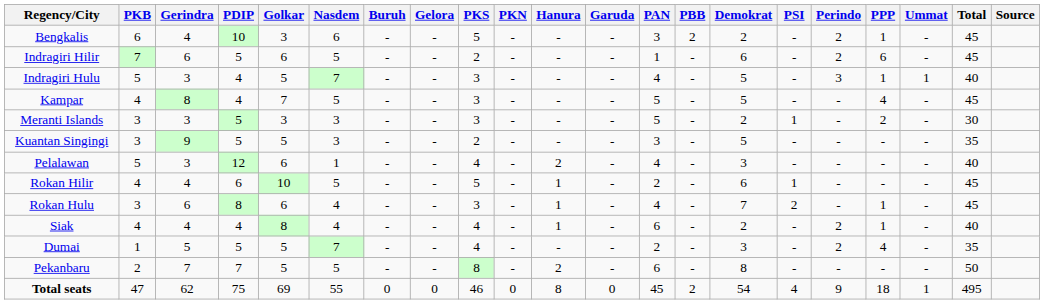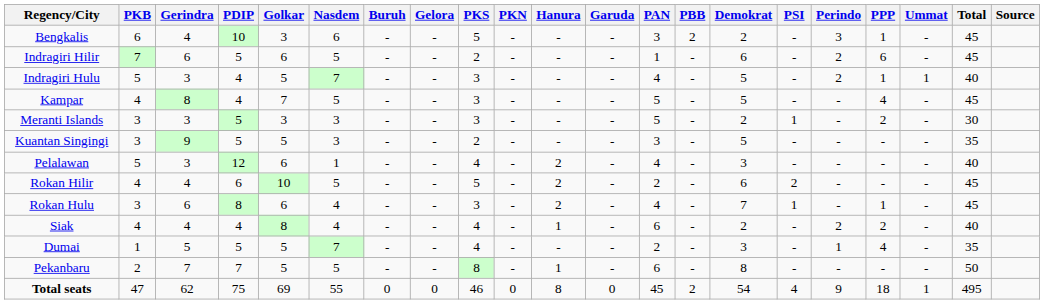 <table class="wikitable sortable" style="text-align:center">
 <tr>
 <th scope=col width=10%>Regency/City</th>
 <th scope=col width=3%><a href='#'>PKB</a></th>
 <th scope=col width=3%><a href='#'>Gerindra</a></th>
 <th scope=col width=3%><a href='#'>PDIP</a></th>
 <th scope=col width=3%><a href='#'>Golkar</a></th>
 <th scope=col width=3%><a href='#'>Nasdem</a></th>
 <th scope=col width=3%><a href='#'>Buruh</a></th>
 <th scope=col width=3%><a href='#'>Gelora</a></th>
 <th scope=col width=3%><a href='#'>PKS</a></th>
 <th scope=col width=3%><a href='#'>PKN</a></th>
 <th scope=col width=3%><a href='#'>Hanura</a></th>
 <th scope=col width=3%><a href='#'>Garuda</a></th>
 <th scope=col width=3%><a href='#'>PAN</a></th>
 <th scope=col width=3%><a href='#'>PBB</a></th>
 <th scope=col width=3%><a href='#'>Demokrat</a></th>
 <th scope=col width=3%><a href='#'>PSI</a></th>
 <th scope=col width=3%><a href='#'>Perindo</a></th>
 <th scope=col width=3%><a href='#'>PPP</a></th>
 <th scope=col width=3%><a href='#'>Ummat</a></th>
 <th scope=col width=3%>Total</th>
 <th scope=col width=3%>Source</th>
 </tr>
 <tr>
 <td><a href='#'>Bengkalis</a></td>
 <td>6</td>
 <td>4</td>
 <td style="background:#cfc;">10</td>
 <td>3</td>
 <td>6</td>
 <td>-</td>
 <td>-</td>
 <td>5</td>
 <td>-</td>
 <td>-</td>
 <td>-</td>
 <td>3</td>
 <td>2</td>
 <td>2</td>
 <td>-</td>
-<td>2</td>
+<td>3</td>
 <td>1</td>
 <td>-</td>
 <td>45</td>
 <td></td>
 </tr>
 <tr>
 <td><a href='#'>Indragiri Hilir</a></td>
 <td style="background:#cfc;">7</td>
 <td>6</td>
 <td>5</td>
 <td>6</td>
 <td>5</td>
 <td>-</td>
 <td>-</td>
 <td>2</td>
 <td>-</td>
 <td>-</td>
 <td>-</td>
 <td>1</td>
 <td>-</td>
 <td>6</td>
 <td>-</td>
 <td>2</td>
 <td>6</td>
 <td>-</td>
 <td>45</td>
 <td></td>
 </tr>
 <tr>
 <td><a href='#'>Indragiri Hulu</a></td>
 <td>5</td>
 <td>3</td>
 <td>4</td>
 <td>5</td>
 <td style="background:#cfc;">7</td>
 <td>-</td>
 <td>-</td>
 <td>3</td>
 <td>-</td>
 <td>-</td>
 <td>-</td>
 <td>4</td>
 <td>-</td>
 <td>5</td>
 <td>-</td>
-<td>3</td>
+<td>2</td>
 <td>1</td>
 <td>1</td>
 <td>40</td>
 <td></td>
 </tr>
 <tr>
 <td><a href='#'>Kampar</a></td>
 <td>4</td>
 <td style="background:#cfc;">8</td>
 <td>4</td>
 <td>7</td>
 <td>5</td>
 <td>-</td>
 <td>-</td>
 <td>3</td>
 <td>-</td>
 <td>-</td>
 <td>-</td>
 <td>5</td>
 <td>-</td>
 <td>5</td>
 <td>-</td>
 <td>-</td>
 <td>4</td>
 <td>-</td>
 <td>45</td>
 <td></td>
 </tr>
 <tr>
 <td><a href='#'>Meranti Islands</a></td>
 <td>3</td>
 <td>3</td>
 <td style="background:#cfc;">5</td>
 <td>3</td>
 <td>3</td>
 <td>-</td>
 <td>-</td>
 <td>3</td>
 <td>-</td>
 <td>-</td>
 <td>-</td>
 <td>5</td>
 <td>-</td>
 <td>2</td>
 <td>1</td>
 <td>-</td>
 <td>2</td>
 <td>-</td>
 <td>30</td>
 <td></td>
 </tr>
 <tr>
 <td><a href='#'>Kuantan Singingi</a></td>
 <td>3</td>
 <td style="background:#cfc;">9</td>
 <td>5</td>
 <td>5</td>
 <td>3</td>
 <td>-</td>
 <td>-</td>
 <td>2</td>
 <td>-</td>
 <td>-</td>
 <td>-</td>
 <td>3</td>
 <td>-</td>
 <td>5</td>
 <td>-</td>
 <td>-</td>
 <td>-</td>
 <td>-</td>
 <td>35</td>
 <td></td>
 </tr>
 <tr>
 <td><a href='#'>Pelalawan</a></td>
 <td>5</td>
 <td>3</td>
 <td style="background:#cfc;">12</td>
 <td>6</td>
 <td>1</td>
 <td>-</td>
 <td>-</td>
 <td>4</td>
 <td>-</td>
 <td>2</td>
 <td>-</td>
 <td>4</td>
 <td>-</td>
 <td>3</td>
 <td>-</td>
 <td>-</td>
 <td>-</td>
 <td>-</td>
 <td>40</td>
 <td></td>
 </tr>
 <tr>
 <td><a href='#'>Rokan Hilir</a></td>
 <td>4</td>
 <td>4</td>
 <td>6</td>
 <td style="background:#cfc;">10</td>
 <td>5</td>
 <td>-</td>
 <td>-</td>
 <td>5</td>
 <td>-</td>
-<td>1</td>
+<td>2</td>
 <td>-</td>
 <td>2</td>
 <td>-</td>
 <td>6</td>
-<td>1</td>
+<td>2</td>
 <td>-</td>
 <td>-</td>
 <td>-</td>
 <td>45</td>
 <td></td>
 </tr>
 <tr>
 <td><a href='#'>Rokan Hulu</a></td>
 <td>3</td>
 <td>6</td>
 <td style="background:#cfc;">8</td>
 <td>6</td>
 <td>4</td>
 <td>-</td>
 <td>-</td>
 <td>3</td>
 <td>-</td>
-<td>1</td>
+<td>2</td>
 <td>-</td>
 <td>4</td>
 <td>-</td>
 <td>7</td>
-<td>2</td>
+<td>1</td>
 <td>-</td>
 <td>1</td>
 <td>-</td>
 <td>45</td>
 <td></td>
 </tr>
 <tr>
 <td><a href='#'>Siak</a></td>
 <td>4</td>
 <td>4</td>
 <td>4</td>
 <td style="background:#cfc;">8</td>
 <td>4</td>
 <td>-</td>
 <td>-</td>
 <td>4</td>
 <td>-</td>
 <td>1</td>
 <td>-</td>
 <td>6</td>
 <td>-</td>
 <td>2</td>
 <td>-</td>
 <td>2</td>
-<td>1</td>
+<td>2</td>
 <td>-</td>
 <td>40</td>
 <td></td>
 </tr>
 <tr>
 <td><a href='#'>Dumai</a></td>
 <td>1</td>
 <td>5</td>
 <td>5</td>
 <td>5</td>
 <td style="background:#cfc;">7</td>
 <td>-</td>
 <td>-</td>
 <td>4</td>
 <td>-</td>
 <td>-</td>
 <td>-</td>
 <td>2</td>
 <td>-</td>
 <td>3</td>
 <td>-</td>
-<td>2</td>
+<td>1</td>
 <td>4</td>
 <td>-</td>
 <td>35</td>
 <td></td>
 </tr>
 <tr>
 <td><a href='#'>Pekanbaru</a></td>
 <td>2</td>
 <td>7</td>
 <td>7</td>
 <td>5</td>
 <td>5</td>
 <td>-</td>
 <td>-</td>
 <td style="background:#cfc;">8</td>
 <td>-</td>
-<td>2</td>
+<td>1</td>
 <td>-</td>
 <td>6</td>
 <td>-</td>
 <td>8</td>
 <td>-</td>
 <td>-</td>
 <td>-</td>
 <td>-</td>
 <td>50</td>
 <td></td>
 </tr>
 <tr>
 <td><strong>Total seats</strong></td>
 <td>47</td>
 <td>62</td>
 <td>75</td>
 <td>69</td>
 <td>55</td>
 <td>0</td>
 <td>0</td>
 <td>46</td>
 <td>0</td>
 <td>8</td>
 <td>0</td>
 <td>45</td>
 <td>2</td>
 <td>54</td>
 <td>4</td>
 <td>9</td>
 <td>18</td>
 <td>1</td>
 <td>495</td>
 </tr>
 </table>
